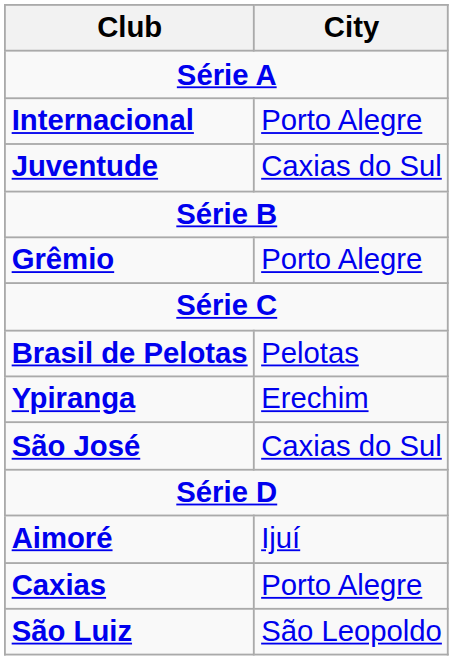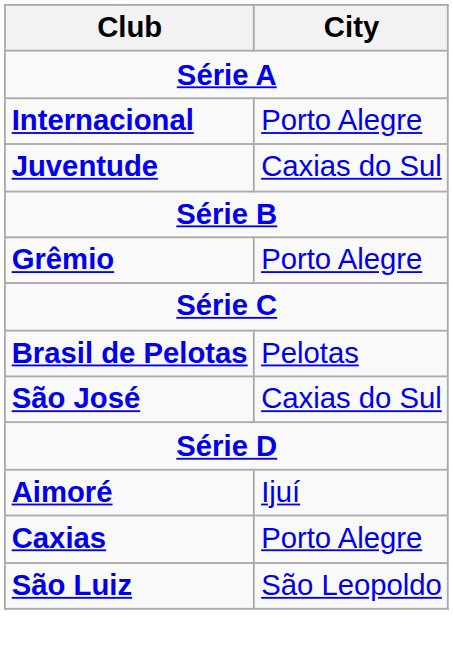 <table class="wikitable">
 <tr>
 <th>Club</th>
 <th>City</th>
 </tr>
 <tr>
 <td colspan="2" align="center"><strong><a href='#'>Série A</a></strong></td>
 </tr>
 <tr>
 <td><strong><a href='#'>Internacional</a></strong></td>
 <td><a href='#'>Porto Alegre</a></td>
 </tr>
 <tr>
 <td><strong><a href='#'>Juventude</a></strong></td>
 <td><a href='#'>Caxias do Sul</a></td>
 </tr>
 <tr>
 <td colspan="2" align="center"><strong><a href='#'>Série B</a></strong></td>
 </tr>
 <tr>
 <td><strong><a href='#'>Grêmio</a></strong></td>
 <td><a href='#'>Porto Alegre</a></td>
 </tr>
 <tr>
 <td colspan="2" align="center"><strong><a href='#'>Série C</a></strong></td>
 </tr>
 <tr>
 <td><strong><a href='#'>Brasil de Pelotas</a></strong></td>
 <td><a href='#'>Pelotas</a></td>
 </tr>
 <tr>
-<td><strong><a href='#'>Ypiranga</a></strong></td>
-<td><a href='#'>Erechim</a></td>
-</tr>
-<tr>
 <td><strong><a href='#'>São José</a></strong></td>
 <td><a href='#'>Caxias do Sul</a></td>
 </tr>
 <tr>
 <td colspan="2" align="center"><strong><a href='#'>Série D</a></strong></td>
 </tr>
 <tr>
 <td><strong><a href='#'>Aimoré</a></strong></td>
 <td><a href='#'>Ijuí</a></td>
 </tr>
 <tr>
 <td><strong><a href='#'>Caxias</a></strong></td>
 <td><a href='#'>Porto Alegre</a></td>
 </tr>
 <tr>
 <td><strong><a href='#'>São Luiz</a></strong></td>
 <td><a href='#'>São Leopoldo</a></td>
 </tr>
 </table>
